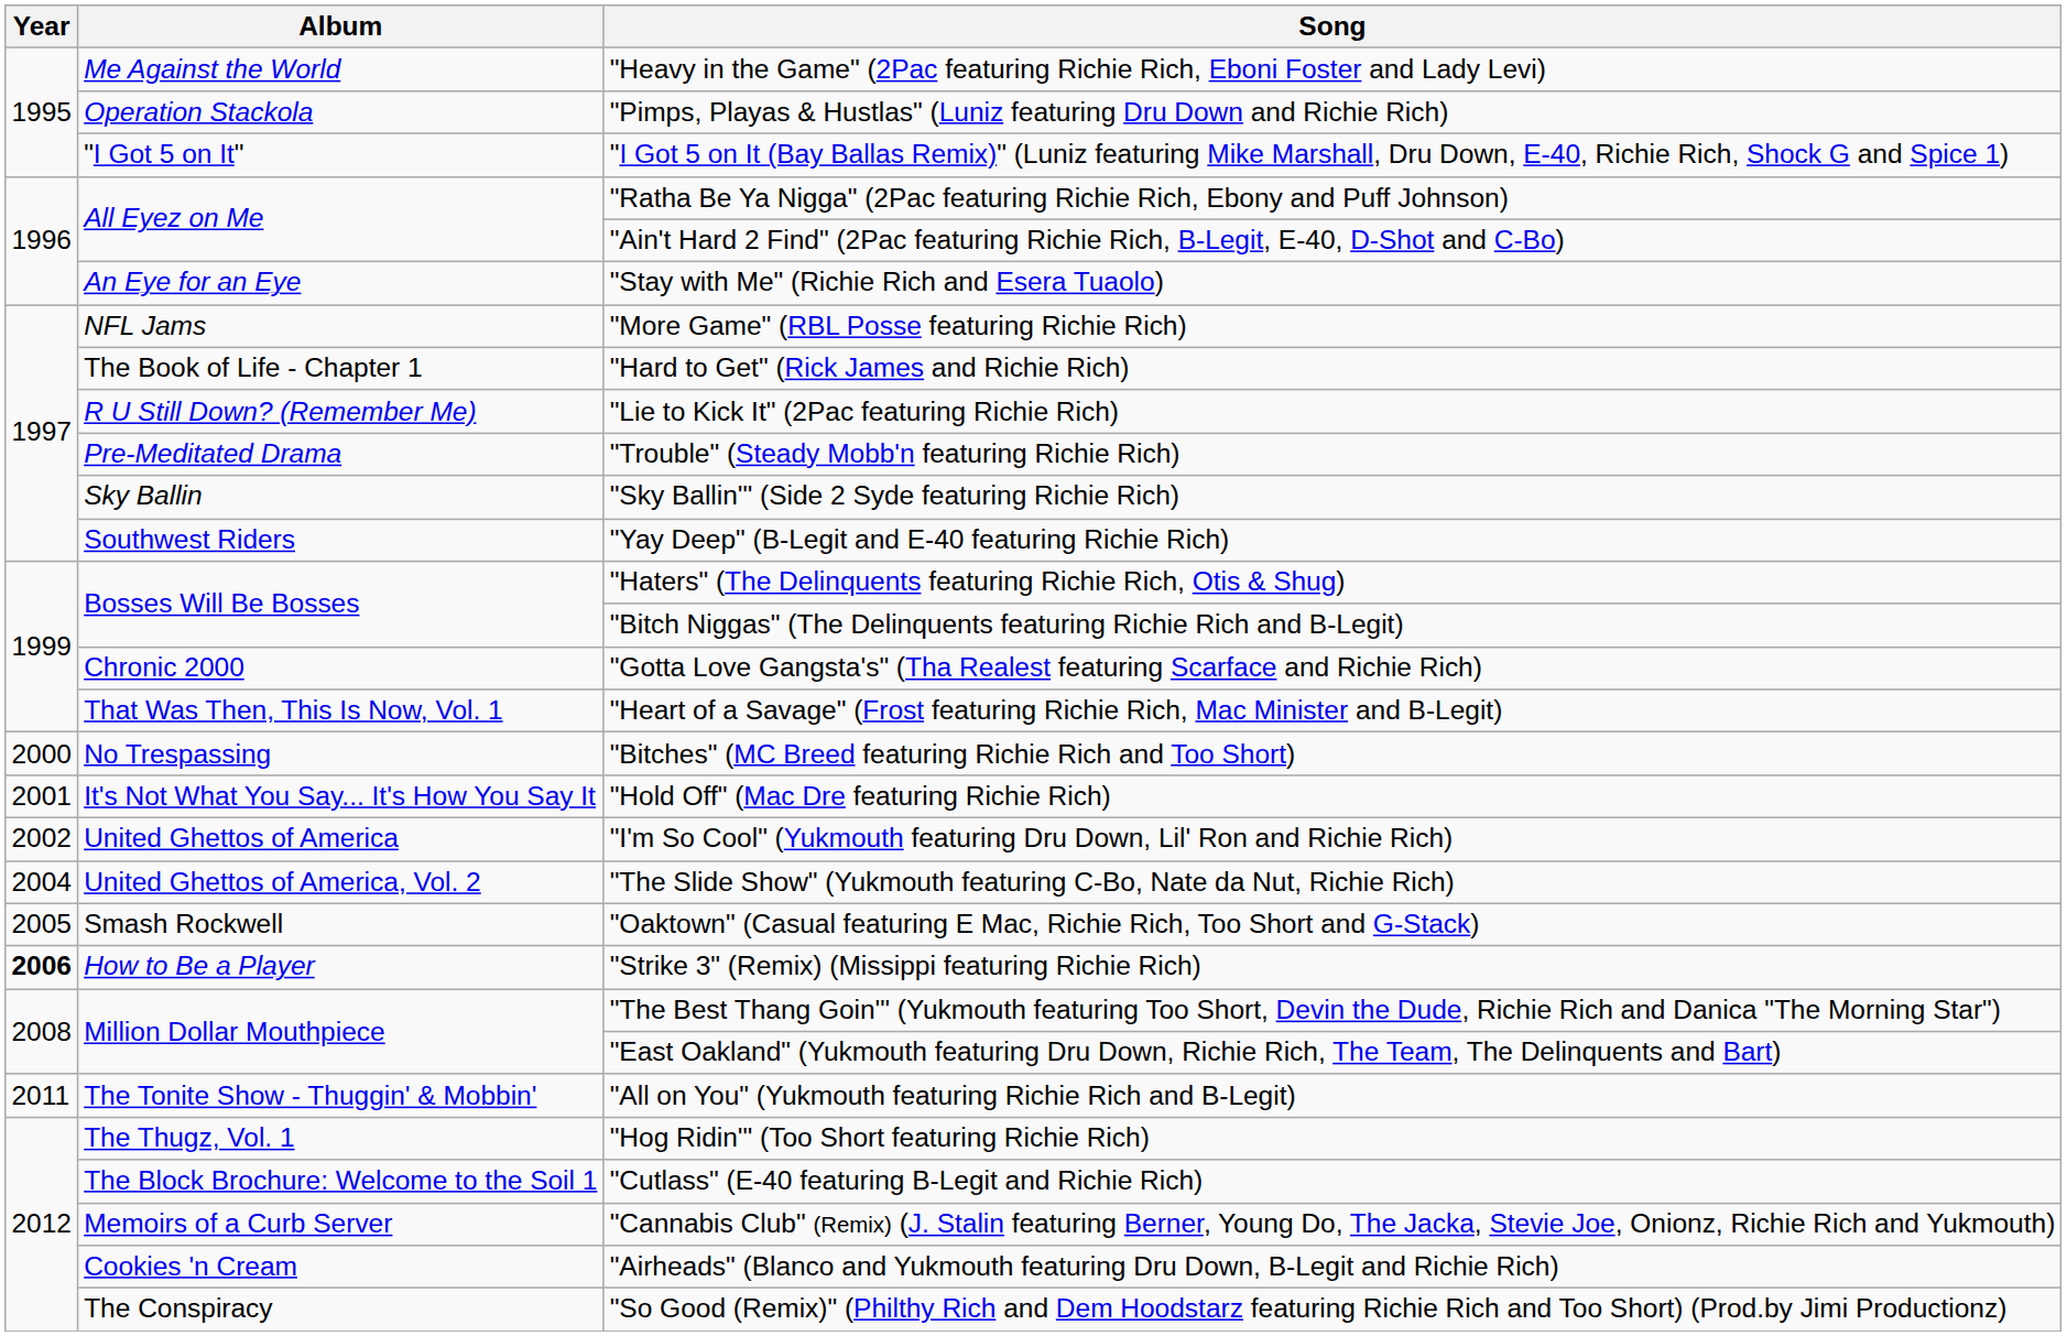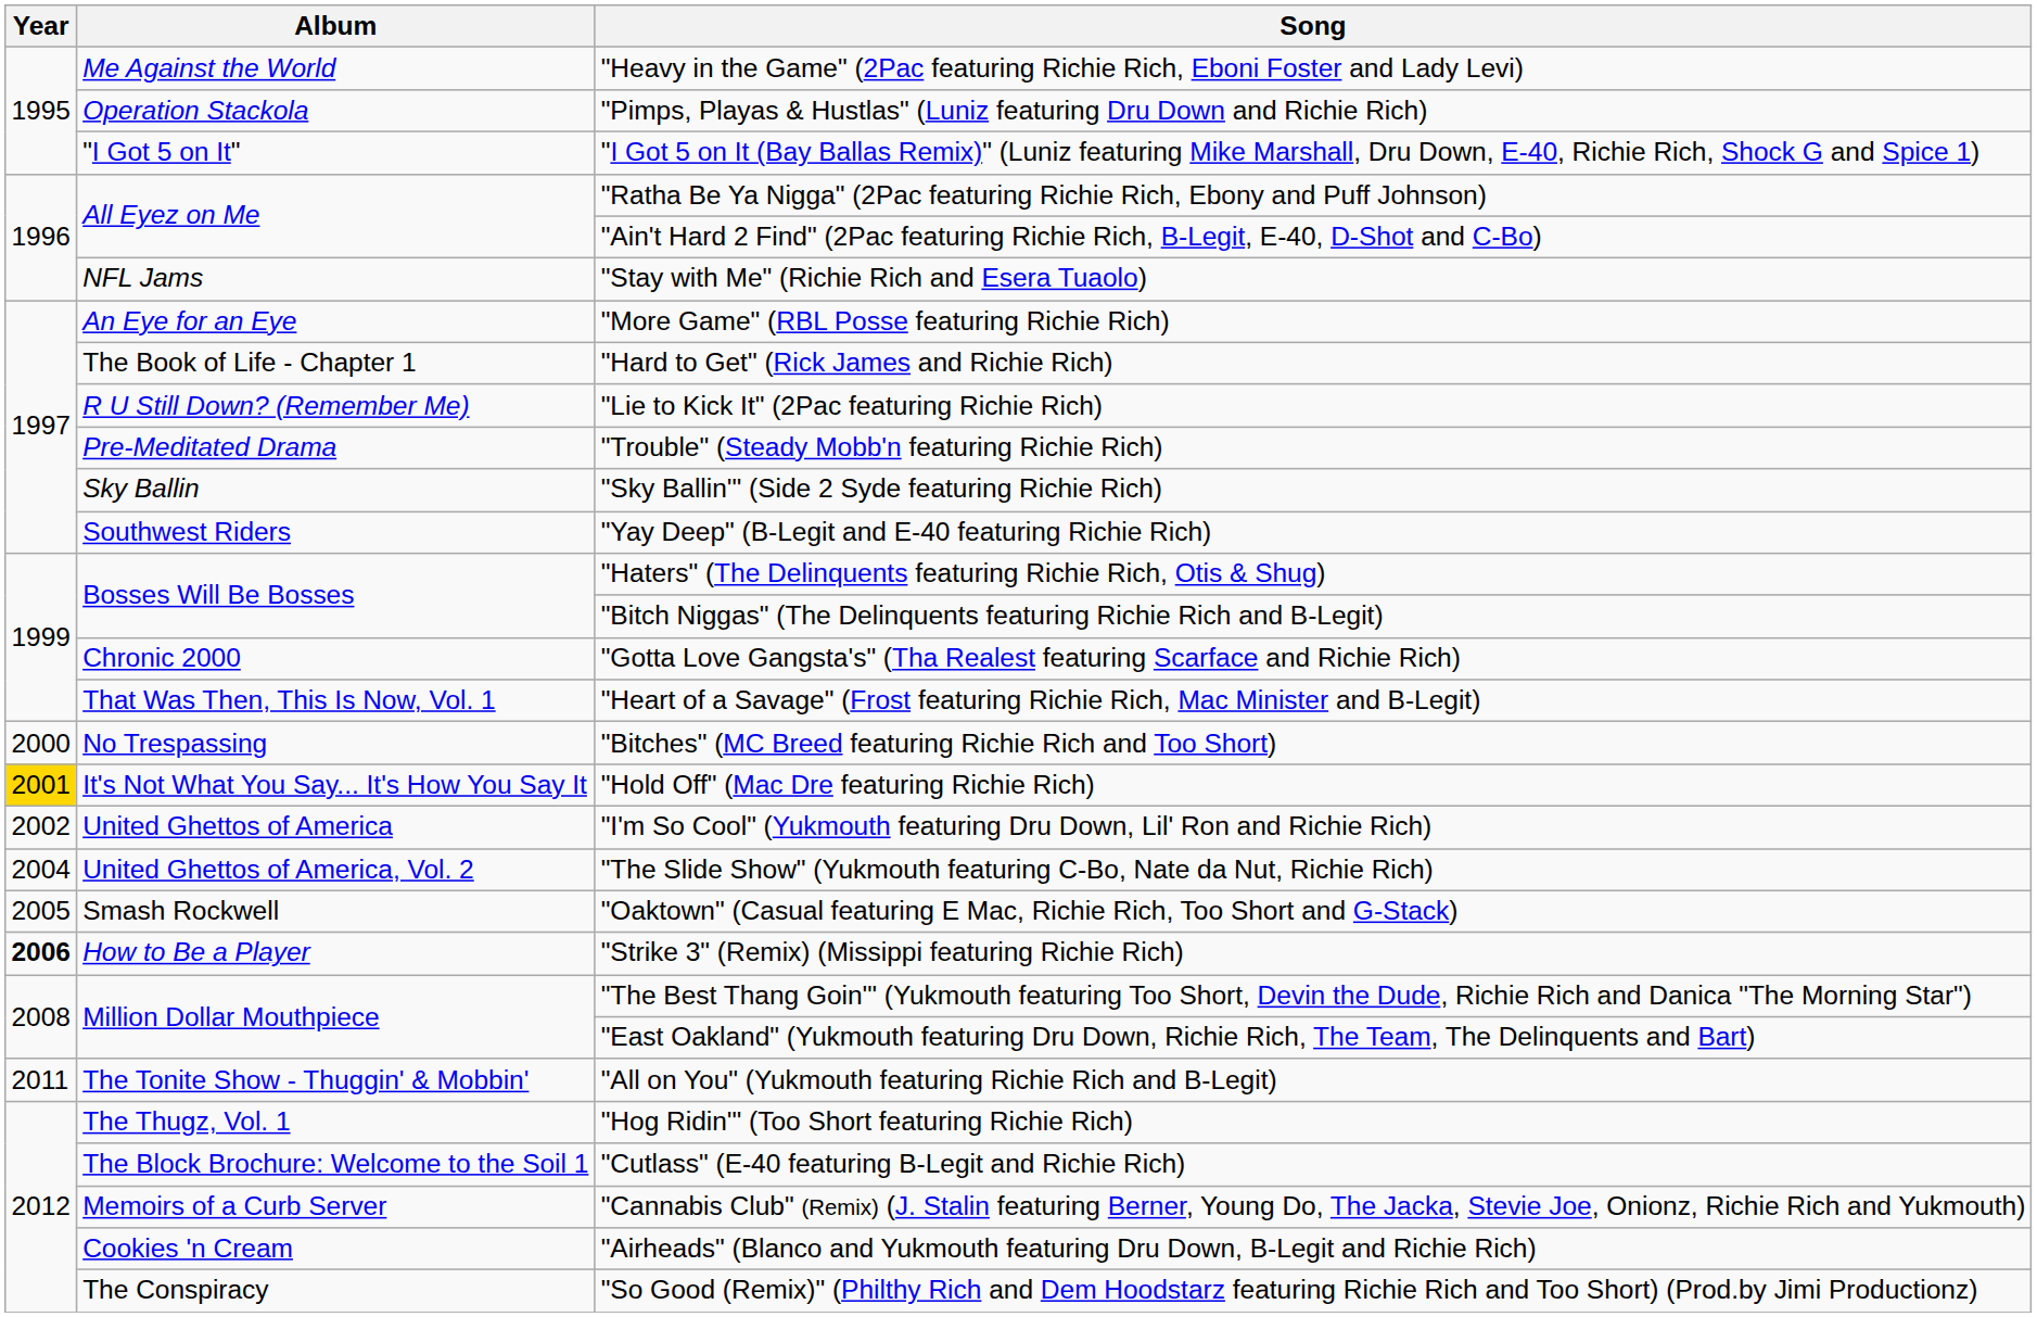 <table class="wikitable">
 <tr>
 <th>Year</th>
 <th>Album</th>
 <th>Song</th>
 </tr>
 <tr>
 <td rowspan="3">1995</td>
 <td><em><a href='#'>Me Against the World</a></em></td>
 <td>"Heavy in the Game" (<a href='#'>2Pac</a> featuring Richie Rich, <a href='#'>Eboni Foster</a> and Lady Levi)</td>
 </tr>
 <tr>
 <td><em><a href='#'>Operation Stackola</a></em></td>
 <td>"Pimps, Playas & Hustlas" (<a href='#'>Luniz</a> featuring <a href='#'>Dru Down</a> and Richie Rich)</td>
 </tr>
 <tr>
 <td>"<a href='#'>I Got 5 on It</a>"</td>
 <td>"<a href='#'>I Got 5 on It (Bay Ballas Remix)</a>" (Luniz featuring <a href='#'>Mike Marshall</a>, Dru Down, <a href='#'>E-40</a>, Richie Rich, <a href='#'>Shock G</a> and <a href='#'>Spice 1</a>)</td>
 </tr>
 <tr>
 <td rowspan="3">1996</td>
 <td rowspan="2"><em><a href='#'>All Eyez on Me</a></em></td>
 <td>"Ratha Be Ya Nigga" (2Pac featuring Richie Rich, Ebony and Puff Johnson)</td>
 </tr>
 <tr>
 <td>"Ain't Hard 2 Find" (2Pac featuring Richie Rich, <a href='#'>B-Legit</a>, E-40, <a href='#'>D-Shot</a> and <a href='#'>C-Bo</a>)</td>
 </tr>
 <tr>
-<td><em><a href='#'>An Eye for an Eye</a></em></td>
+<td><em>NFL Jams</em></td>
 <td>"Stay with Me" (Richie Rich and <a href='#'>Esera Tuaolo</a>)</td>
 </tr>
 <tr>
 <td rowspan="6">1997</td>
-<td><em>NFL Jams</em></td>
+<td><em><a href='#'>An Eye for an Eye</a></em></td>
 <td>"More Game" (<a href='#'>RBL Posse</a> featuring Richie Rich)</td>
 </tr>
 <tr>
 <td></em>The Book of Life - Chapter 1<em></td>
 <td>"Hard to Get" (<a href='#'>Rick James</a> and Richie Rich)</td>
 </tr>
 <tr>
 <td><em><a href='#'>R U Still Down? (Remember Me)</a></em></td>
 <td>"Lie to Kick It" (2Pac featuring Richie Rich)</td>
 </tr>
 <tr>
 <td><em><a href='#'>Pre-Meditated Drama</a></em></td>
 <td>"Trouble" (<a href='#'>Steady Mobb'n</a> featuring Richie Rich)</td>
 </tr>
 <tr>
 <td><em>Sky Ballin<strong></td>
 <td>"Sky Ballin'" (Side 2 Syde featuring Richie Rich)</td>
 </tr>
 <tr>
 <td></em><a href='#'>Southwest Riders</a><em></td>
 <td>"Yay Deep" (B-Legit and E-40 featuring Richie Rich)</td>
 </tr>
 <tr>
 <td rowspan="4">1999</td>
 <td rowspan="2"></em><a href='#'>Bosses Will Be Bosses</a><em></td>
 <td>"Haters"  (<a href='#'>The Delinquents</a> featuring Richie Rich, <a href='#'>Otis & Shug</a>)</td>
 </tr>
 <tr>
 <td>"Bitch Niggas"  (The Delinquents featuring Richie Rich and B-Legit)</td>
 </tr>
 <tr>
 <td></em><a href='#'>Chronic 2000</a><em></td>
 <td>"Gotta Love Gangsta's" (<a href='#'>Tha Realest</a> featuring <a href='#'>Scarface</a> and Richie Rich)</td>
 </tr>
 <tr>
 <td></em><a href='#'>That Was Then, This Is Now, Vol. 1</a><em></td>
 <td>"Heart of a Savage" (<a href='#'>Frost</a> featuring Richie Rich, <a href='#'>Mac Minister</a> and B-Legit)</td>
 </tr>
 <tr>
 <td rowspan="1">2000</td>
 <td></em><a href='#'>No Trespassing</a><em></td>
 <td>"Bitches" (<a href='#'>MC Breed</a> featuring Richie Rich and <a href='#'>Too Short</a>)</td>
 </tr>
 <tr>
-<td rowspan="1">2001</td>
+<td rowspan="1" style="background: gold;">2001</td>
 <td></em><a href='#'>It's Not What You Say... It's How You Say It</a><em></td>
 <td>"Hold Off" (<a href='#'>Mac Dre</a> featuring Richie Rich)</td>
 </tr>
 <tr>
 <td rowspan="1">2002</td>
 <td></em><a href='#'>United Ghettos of America</a><em></td>
 <td>"I'm So Cool" (<a href='#'>Yukmouth</a> featuring Dru Down, Lil' Ron and Richie Rich)</td>
 </tr>
 <tr>
 <td rowspan="1">2004</td>
 <td></em><a href='#'>United Ghettos of America, Vol. 2</a><em></td>
 <td>"The Slide Show" (Yukmouth featuring C-Bo, Nate da Nut, Richie Rich)</td>
 </tr>
 <tr>
 <td rowspan="1">2005</td>
 <td></em>Smash Rockwell<em></td>
 <td>"Oaktown" (Casual featuring E Mac, Richie Rich, Too Short and <a href='#'>G-Stack</a>)</td>
 </tr>
 <tr>
 <td rowspan="1"><strong>2006</strong></td>
 <td><em><a href='#'>How to Be a Player</a></em></td>
 <td>"Strike 3" (Remix) (Missippi featuring Richie Rich)</td>
 </tr>
 <tr>
 <td rowspan="2">2008</td>
 <td rowspan="2"></em><a href='#'>Million Dollar Mouthpiece</a><em></td>
 <td>"The Best Thang Goin'" (Yukmouth featuring Too Short, <a href='#'>Devin the Dude</a>, Richie Rich and Danica "The Morning Star")</td>
 </tr>
 <tr>
 <td>"East Oakland" (Yukmouth featuring Dru Down, Richie Rich, <a href='#'>The Team</a>, The Delinquents and <a href='#'>Bart</a>)</td>
 </tr>
 <tr>
 <td rowspan="1">2011</td>
 <td></em><a href='#'>The Tonite Show - Thuggin' & Mobbin'</a><em></td>
 <td>"All on You" (Yukmouth featuring Richie Rich and B-Legit)</td>
 </tr>
 <tr>
 <td rowspan="5">2012</td>
 <td></em><a href='#'>The Thugz, Vol. 1</a><em></td>
 <td>"Hog Ridin'" (Too Short featuring Richie Rich)</td>
 </tr>
 <tr>
 <td></em><a href='#'>The Block Brochure: Welcome to the Soil 1</a><em></td>
 <td>"Cutlass" (E-40 featuring B-Legit and Richie Rich)</td>
 </tr>
 <tr>
 <td></em><a href='#'>Memoirs of a Curb Server</a><em></td>
 <td>"Cannabis Club" <small>(Remix)</small> (<a href='#'>J. Stalin</a> featuring <a href='#'>Berner</a>, Young Do, <a href='#'>The Jacka</a>, <a href='#'>Stevie Joe</a>, Onionz, Richie Rich and Yukmouth)</td>
 </tr>
 <tr>
 <td></em><a href='#'>Cookies 'n Cream</a><em></td>
 <td>"Airheads" (Blanco and Yukmouth featuring Dru Down, B-Legit and Richie Rich)</td>
 </tr>
 <tr>
 <td></em>The Conspiracy<em></td>
 <td>"So Good (Remix)" (<a href='#'>Philthy Rich</a> and <a href='#'>Dem Hoodstarz</a> featuring Richie Rich and Too Short)  (Prod.by Jimi Productionz)</td>
 </tr>
 </table>
